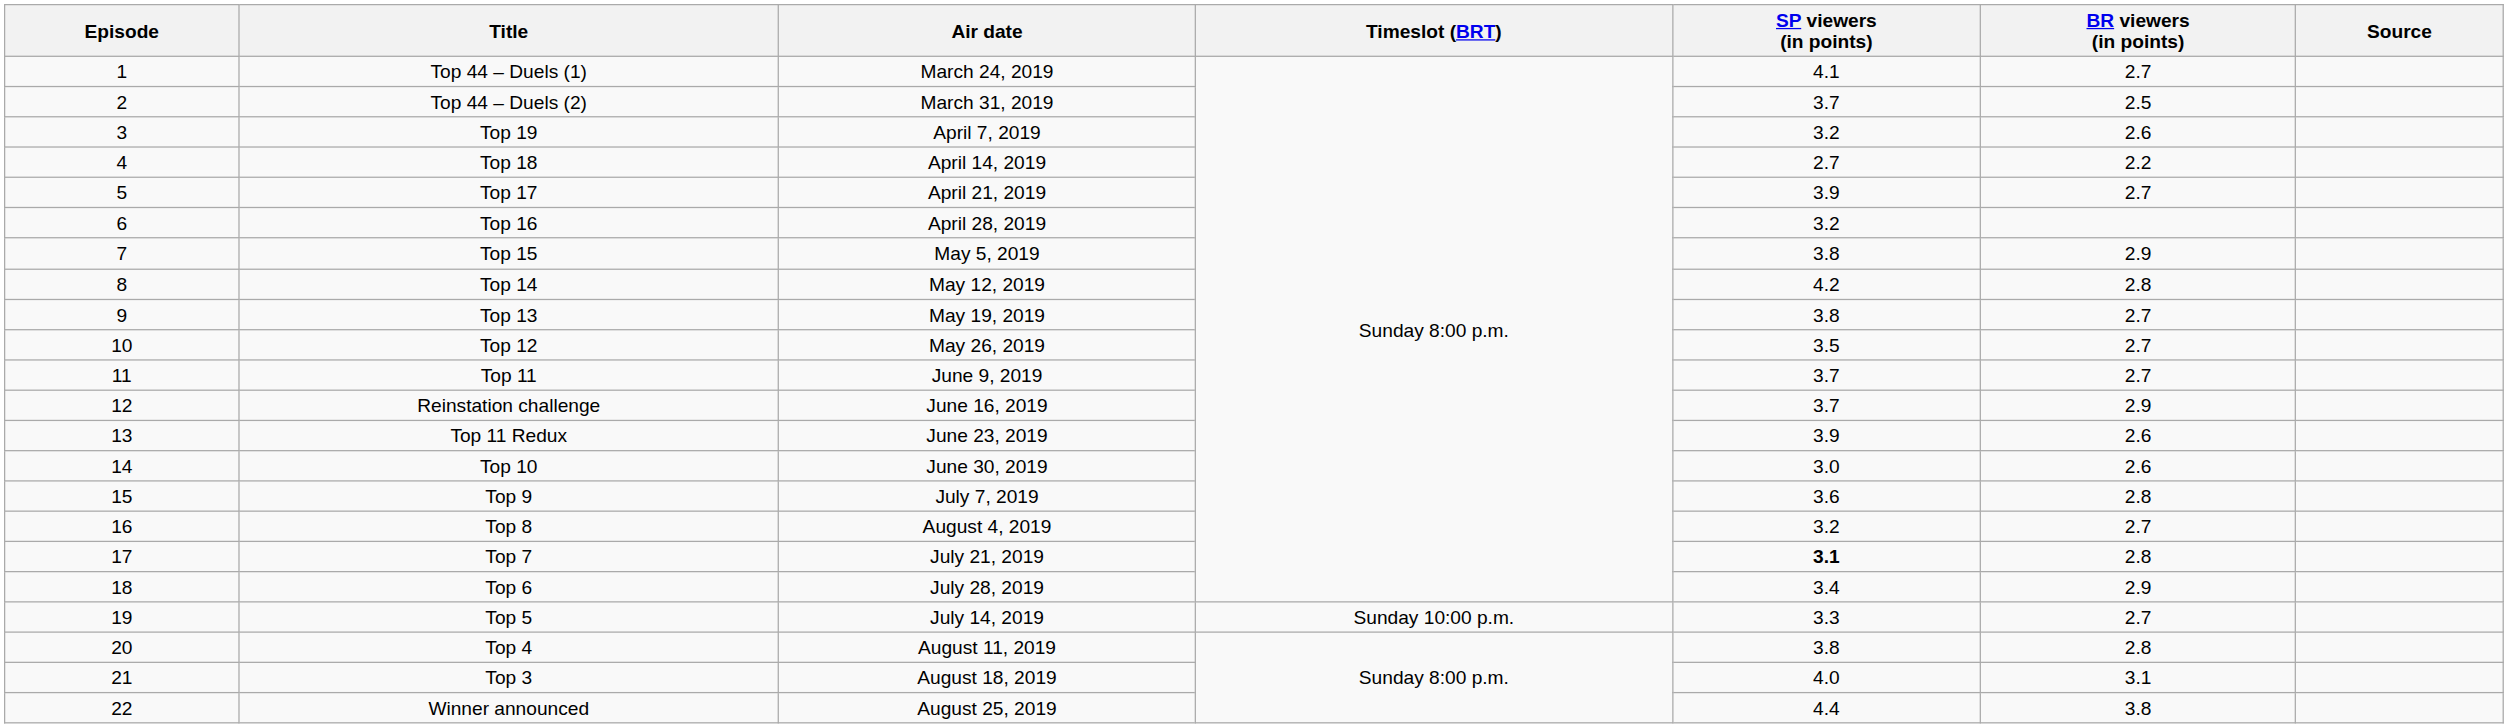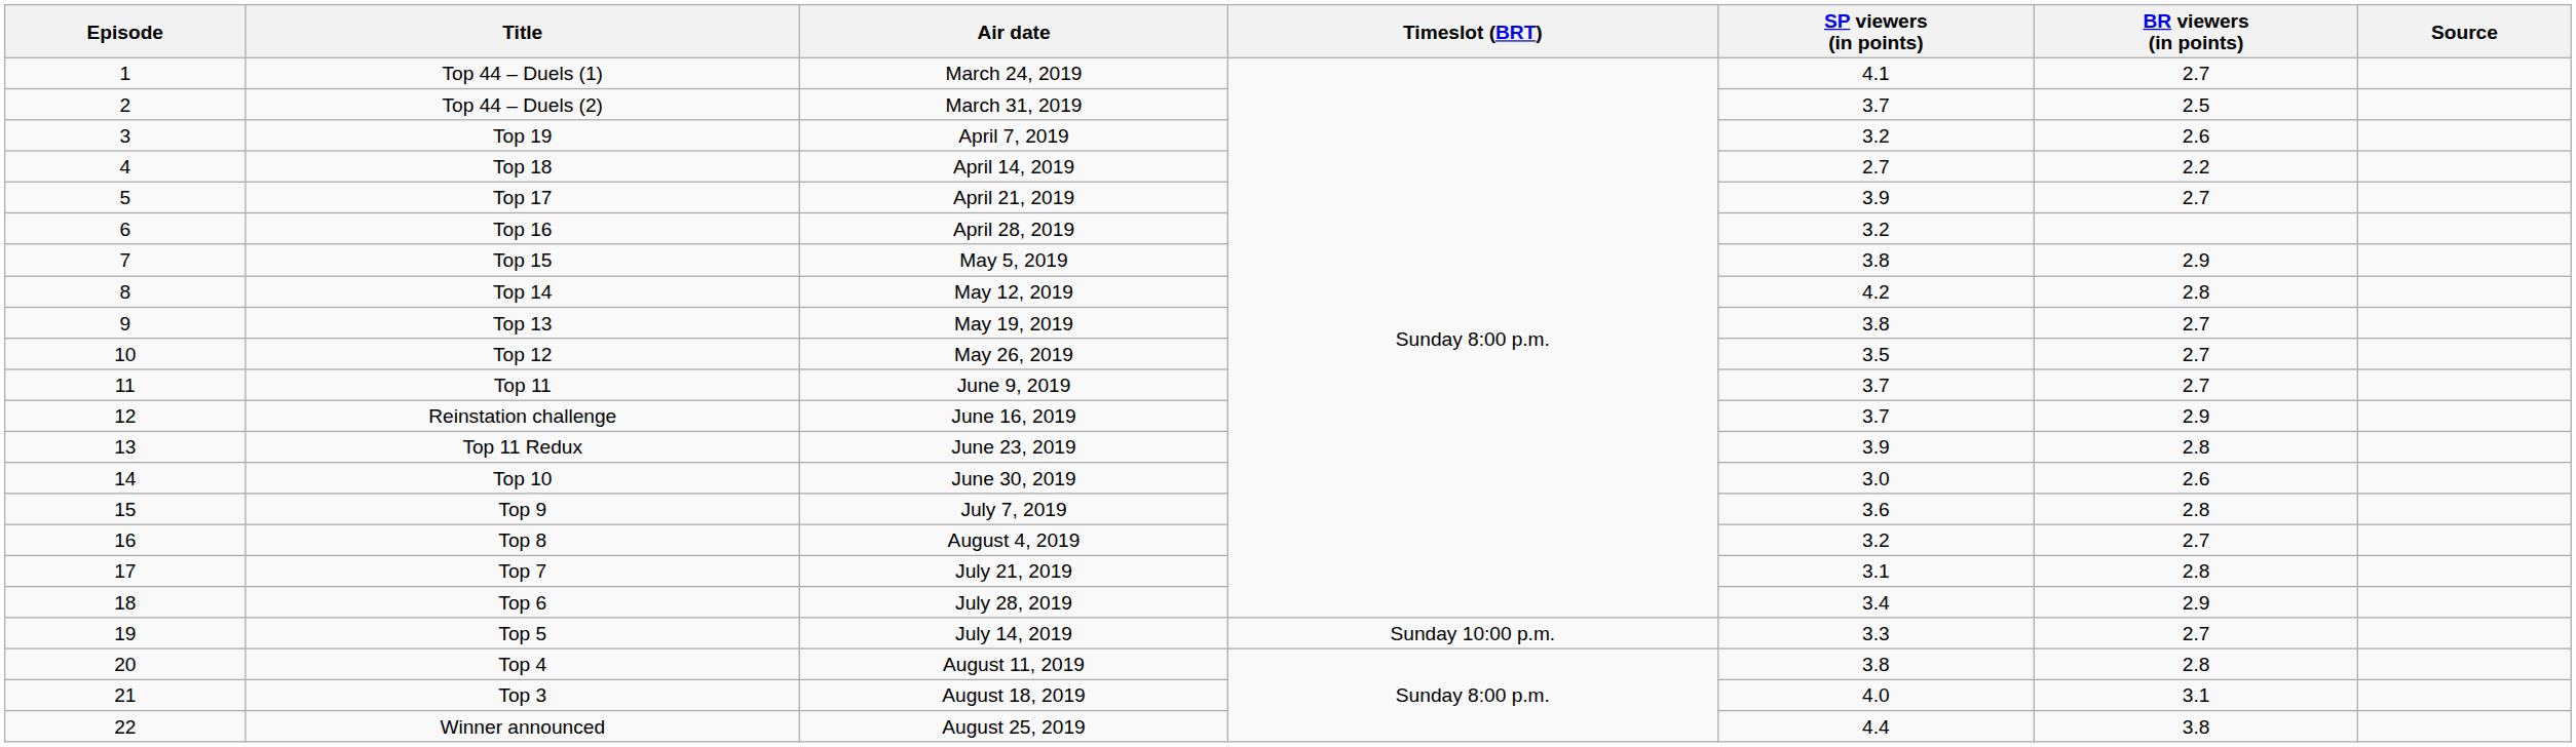 <table class="wikitable sortable" style="text-align:center; font-size:95%; width: 100%">
 <tr>
 <th>Episode</th>
 <th>Title</th>
 <th>Air date</th>
 <th>Timeslot (<a href='#'>BRT</a>)</th>
 <th><a href='#'>SP</a> viewers<br>(in points)</th>
 <th><a href='#'>BR</a> viewers<br>(in points)</th>
 <th>Source</th>
 </tr>
 <tr>
 <td>1</td>
 <td>Top 44 – Duels (1)</td>
 <td>March 24, 2019</td>
 <td rowspan=18>Sunday 8:00 p.m.</td>
 <td>4.1</td>
 <td>2.7</td>
 <td></td>
 </tr>
 <tr>
 <td>2</td>
 <td>Top 44 – Duels (2)</td>
 <td>March 31, 2019</td>
 <td>3.7</td>
 <td>2.5</td>
 <td></td>
 </tr>
 <tr>
 <td>3</td>
 <td>Top 19</td>
 <td>April 7, 2019</td>
 <td>3.2</td>
 <td>2.6</td>
 <td></td>
 </tr>
 <tr>
 <td>4</td>
 <td>Top 18</td>
 <td>April 14, 2019</td>
 <td>2.7</td>
 <td>2.2</td>
 <td></td>
 </tr>
 <tr>
 <td>5</td>
 <td>Top 17</td>
 <td>April 21, 2019</td>
 <td>3.9</td>
 <td>2.7</td>
 <td></td>
 </tr>
 <tr>
 <td>6</td>
 <td>Top 16</td>
 <td>April 28, 2019</td>
 <td>3.2</td>
 <td></td>
 <td></td>
 </tr>
 <tr>
 <td>7</td>
 <td>Top 15</td>
 <td>May 5, 2019</td>
 <td>3.8</td>
 <td>2.9</td>
 <td></td>
 </tr>
 <tr>
 <td>8</td>
 <td>Top 14</td>
 <td>May 12, 2019</td>
 <td>4.2</td>
 <td>2.8</td>
 <td></td>
 </tr>
 <tr>
 <td>9</td>
 <td>Top 13</td>
 <td>May 19, 2019</td>
 <td>3.8</td>
 <td>2.7</td>
 <td></td>
 </tr>
 <tr>
 <td>10</td>
 <td>Top 12</td>
 <td>May 26, 2019</td>
 <td>3.5</td>
 <td>2.7</td>
 <td></td>
 </tr>
 <tr>
 <td>11</td>
 <td>Top 11</td>
 <td>June 9, 2019</td>
 <td>3.7</td>
 <td>2.7</td>
 <td></td>
 </tr>
 <tr>
 <td>12</td>
 <td>Reinstation challenge</td>
 <td>June 16, 2019</td>
 <td>3.7</td>
 <td>2.9</td>
 <td></td>
 </tr>
 <tr>
 <td>13</td>
 <td>Top 11 Redux</td>
 <td>June 23, 2019</td>
 <td>3.9</td>
-<td>2.6</td>
+<td>2.8</td>
 <td></td>
 </tr>
 <tr>
 <td>14</td>
 <td>Top 10</td>
 <td>June 30, 2019</td>
 <td>3.0</td>
 <td>2.6</td>
 <td></td>
 </tr>
 <tr>
 <td>15</td>
 <td>Top 9</td>
 <td>July 7, 2019</td>
 <td>3.6</td>
 <td>2.8</td>
 <td></td>
 </tr>
 <tr>
 <td>16</td>
 <td>Top 8</td>
 <td>August 4, 2019</td>
 <td>3.2</td>
 <td>2.7</td>
 <td></td>
 </tr>
 <tr>
 <td>17</td>
 <td>Top 7</td>
 <td>July 21, 2019</td>
-<td><strong>3.1</strong></td>
+<td>3.1</td>
 <td>2.8</td>
 <td></td>
 </tr>
 <tr>
 <td>18</td>
 <td>Top 6</td>
 <td>July 28, 2019</td>
 <td>3.4</td>
 <td>2.9</td>
 <td></td>
 </tr>
 <tr>
 <td>19</td>
 <td>Top 5</td>
 <td>July 14, 2019</td>
 <td>Sunday 10:00 p.m.</td>
 <td>3.3</td>
 <td>2.7</td>
 <td></td>
 </tr>
 <tr>
 <td>20</td>
 <td>Top 4</td>
 <td>August 11, 2019</td>
 <td rowspan=3>Sunday 8:00 p.m.</td>
 <td>3.8</td>
 <td>2.8</td>
 <td></td>
 </tr>
 <tr>
 <td>21</td>
 <td>Top 3</td>
 <td>August 18, 2019</td>
 <td>4.0</td>
 <td>3.1</td>
 <td></td>
 </tr>
 <tr>
 <td>22</td>
 <td>Winner announced</td>
 <td>August 25, 2019</td>
 <td>4.4</td>
 <td>3.8</td>
 <td></td>
 </tr>
 </table>
